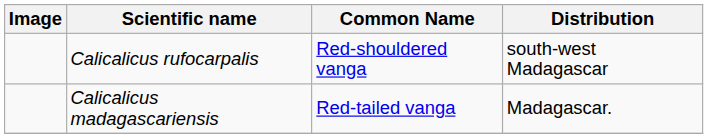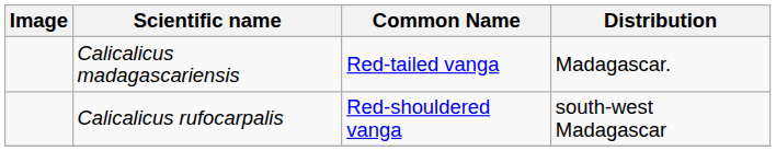 <table class="wikitable">
 <tr>
 <th>Image</th>
 <th>Scientific name</th>
 <th>Common Name</th>
 <th>Distribution</th>
 </tr>
 <tr>
 <td></td>
+<td><em>Calicalicus madagascariensis</em></td>
+<td><a href='#'>Red-tailed vanga</a></td>
+<td>Madagascar.</td>
+</tr>
+<tr>
+<td></td>
 <td><em>Calicalicus rufocarpalis</em></td>
 <td><a href='#'>Red-shouldered vanga</a></td>
 <td>south-west Madagascar</td>
 </tr>
 <tr>
-<td></td>
-<td><em>Calicalicus madagascariensis</em></td>
-<td><a href='#'>Red-tailed vanga</a></td>
-<td>Madagascar.</td>
-</tr>
-<tr>
 </tr>
 </table>
